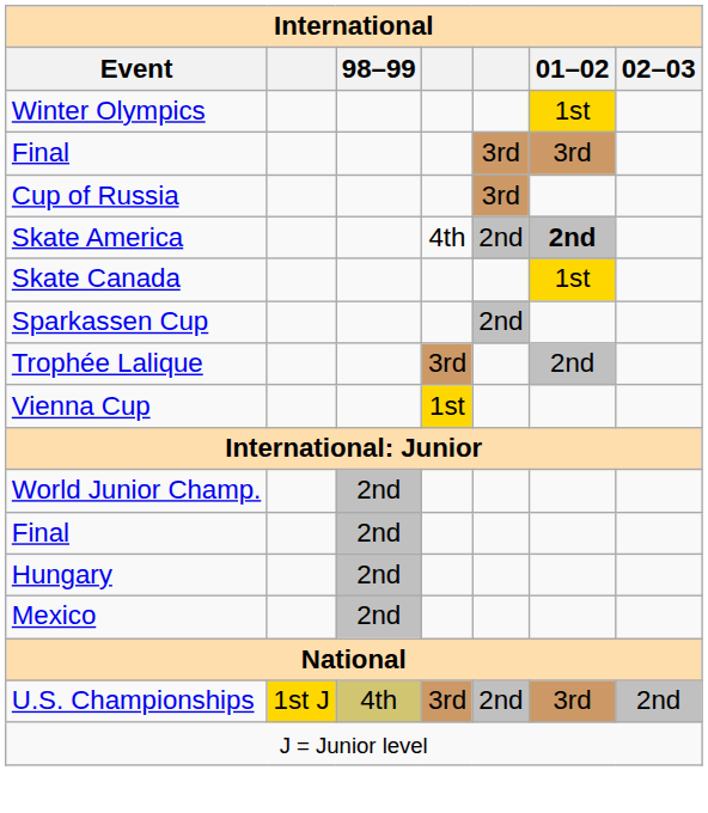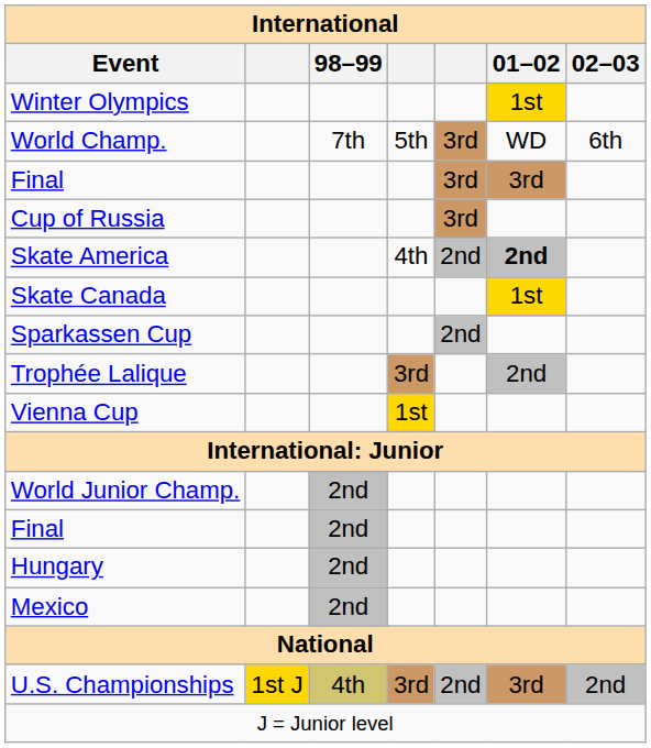 <table class="wikitable" style="text-align:center">
 <tr>
 <th style="background-color: #ffdead; " colspan=7 align=center>International</th>
 </tr>
 <tr>
 <th>Event</th>
 <th></th>
 <th>98–99</th>
 <th></th>
 <th></th>
 <th>01–02</th>
 <th>02–03</th>
 </tr>
 <tr>
 <td align=left><a href='#'>Winter Olympics</a></td>
 <td></td>
 <td></td>
 <td></td>
 <td></td>
 <td bgcolor=gold>1st</td>
 <td></td>
+</tr>
+<tr>
+<td align=left><a href='#'>World Champ.</a></td>
+<td></td>
+<td>7th</td>
+<td>5th</td>
+<td bgcolor=cc9966>3rd</td>
+<td>WD</td>
+<td>6th</td>
 </tr>
 <tr>
 <td align=left> <a href='#'>Final</a></td>
 <td></td>
 <td></td>
 <td></td>
 <td bgcolor=cc9966>3rd</td>
 <td bgcolor=cc9966>3rd</td>
 <td></td>
 </tr>
 <tr>
 <td align=left> <a href='#'>Cup of Russia</a></td>
 <td></td>
 <td></td>
 <td></td>
 <td bgcolor=cc9966>3rd</td>
 <td></td>
 <td></td>
 </tr>
 <tr>
 <td align=left>  <a href='#'>Skate America</a></td>
 <td></td>
 <td></td>
 <td>4th</td>
 <td bgcolor=silver>2nd</td>
 <td bgcolor=silver><strong>2nd</strong></td>
 <td></td>
 </tr>
 <tr>
 <td align=left> <a href='#'>Skate Canada</a></td>
 <td></td>
 <td></td>
 <td></td>
 <td></td>
 <td bgcolor=gold>1st</td>
 <td></td>
 </tr>
 <tr>
 <td align=left> <a href='#'>Sparkassen Cup</a></td>
 <td></td>
 <td></td>
 <td></td>
 <td bgcolor=silver>2nd</td>
 <td></td>
 <td></td>
 </tr>
 <tr>
 <td align=left> <a href='#'>Trophée Lalique</a></td>
 <td></td>
 <td></td>
 <td bgcolor=cc9966>3rd</td>
 <td></td>
 <td bgcolor=silver>2nd</td>
 <td></td>
 </tr>
 <tr>
 <td align=left><a href='#'>Vienna Cup</a></td>
 <td></td>
 <td></td>
 <td bgcolor=gold>1st</td>
 <td></td>
 <td></td>
 <td></td>
 </tr>
 <tr>
 <th style="background-color: #ffdead; " colspan=7 align=center>International: Junior</th>
 </tr>
 <tr>
 <td align=left><a href='#'>World Junior Champ.</a></td>
 <td></td>
 <td bgcolor=silver>2nd</td>
 <td></td>
 <td></td>
 <td></td>
 <td></td>
 </tr>
 <tr>
 <td align=left> <a href='#'>Final</a></td>
 <td></td>
 <td bgcolor=silver>2nd</td>
 <td></td>
 <td></td>
 <td></td>
 <td></td>
 </tr>
 <tr>
 <td align=left> <a href='#'>Hungary</a></td>
 <td></td>
 <td bgcolor=silver>2nd</td>
 <td></td>
 <td></td>
 <td></td>
 <td></td>
 </tr>
 <tr>
 <td align=left> <a href='#'>Mexico</a></td>
 <td></td>
 <td bgcolor=silver>2nd</td>
 <td></td>
 <td></td>
 <td></td>
 <td></td>
 </tr>
 <tr>
 <th style="background-color: #ffdead; " colspan=7 align=center>National</th>
 </tr>
 <tr>
 <td align=left><a href='#'>U.S. Championships</a></td>
 <td bgcolor=gold>1st J</td>
 <td bgcolor=d1c571>4th</td>
 <td bgcolor=cc9966>3rd</td>
 <td bgcolor=silver>2nd</td>
 <td bgcolor=cc9966>3rd</td>
 <td bgcolor=silver>2nd</td>
 </tr>
 <tr>
 <td colspan=7 align=center><small> J = Junior level </small></td>
 </tr>
 </table>
